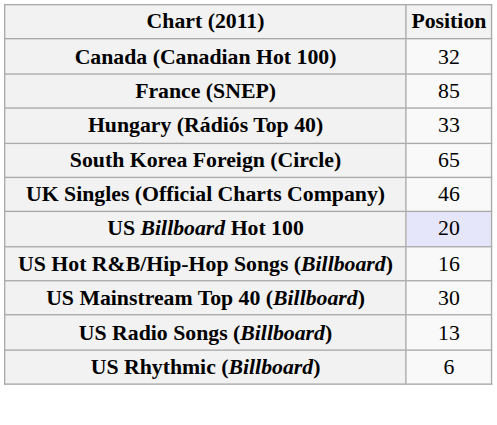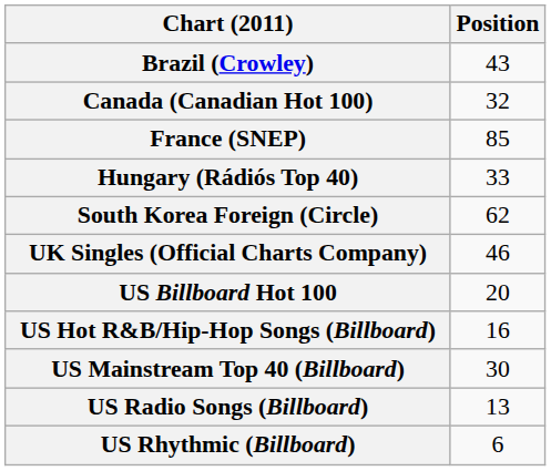 <table class="wikitable sortable plainrowheaders" style="text-align:center;">
 <tr>
 <th scope="col" style="width:18em">Chart (2011)</th>
 <th scope="col">Position</th>
+</tr>
+<tr>
+<th scope="row">Brazil (<a href='#'>Crowley</a>)</th>
+<td>43</td>
 </tr>
 <tr>
 <th scope="row">Canada (Canadian Hot 100)</th>
 <td>32</td>
 </tr>
 <tr>
 <th scope="row">France (SNEP)</th>
 <td>85</td>
 </tr>
 <tr>
 <th scope="row">Hungary (Rádiós Top 40)</th>
 <td>33</td>
 </tr>
 <tr>
 <th scope="row">South Korea Foreign (Circle)</th>
-<td>65</td>
+<td>62</td>
 </tr>
 <tr>
 <th scope="row">UK Singles (Official Charts Company)</th>
 <td>46</td>
 </tr>
 <tr>
 <th scope="row">US <em>Billboard</em> Hot 100</th>
-<td style="background: lavender;">20</td>
+<td>20</td>
 </tr>
 <tr>
 <th scope="row">US Hot R&B/Hip-Hop Songs (<em>Billboard</em>)</th>
 <td>16</td>
 </tr>
 <tr>
 <th scope="row">US Mainstream Top 40 (<em>Billboard</em>)</th>
 <td>30</td>
 </tr>
 <tr>
 <th scope="row">US Radio Songs (<em>Billboard</em>)</th>
 <td>13</td>
 </tr>
 <tr>
 <th scope="row">US Rhythmic (<em>Billboard</em>)</th>
 <td>6</td>
 </tr>
 </table>
